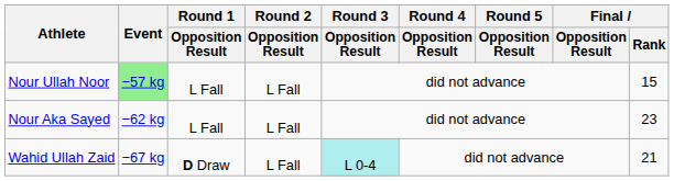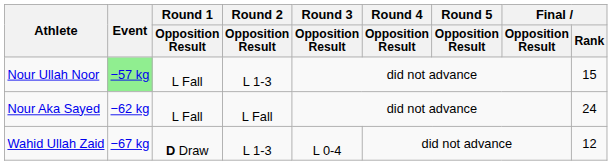 <table class="wikitable" style="font-size:90%">
 <tr>
 <th rowspan="2">Athlete</th>
 <th rowspan="2">Event</th>
 <th>Round 1</th>
 <th>Round 2</th>
 <th>Round 3</th>
 <th>Round 4</th>
 <th>Round 5</th>
 <th colspan=2>Final / </th>
 </tr>
 <tr style="font-size: 95%">
 <th>Opposition<br>Result</th>
 <th>Opposition<br>Result</th>
 <th>Opposition<br>Result</th>
 <th>Opposition<br>Result</th>
 <th>Opposition<br>Result</th>
 <th>Opposition<br>Result</th>
 <th>Rank</th>
 </tr>
 <tr align=center>
 <td align=left><a href='#'>Nour Ullah Noor</a></td>
 <td align=left style="background: lightgreen;"><a href='#'>−57 kg</a></td>
 <td><br> L Fall</td>
-<td><br> L Fall</td>
+<td><br> L 1-3</td>
 <td colspan=4>did not advance</td>
 <td>15</td>
 </tr>
 <tr align=center>
 <td align=left><a href='#'>Nour Aka Sayed</a></td>
 <td align=left><a href='#'>−62 kg</a></td>
 <td><br> L Fall</td>
 <td><br> L Fall</td>
 <td colspan=4>did not advance</td>
-<td>23</td>
+<td>24</td>
 </tr>
 <tr align=center>
 <td align=left><a href='#'>Wahid Ullah Zaid</a></td>
 <td align=left><a href='#'>−67 kg</a></td>
 <td><br> <strong>D</strong> Draw</td>
-<td><br> L Fall</td>
-<td style="background: paleturquoise;"><br> L 0-4</td>
+<td><br> L 1-3</td>
+<td><br> L 0-4</td>
 <td colspan=3>did not advance</td>
-<td>21</td>
+<td>12</td>
 </tr>
 </table>
